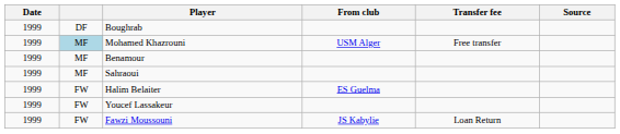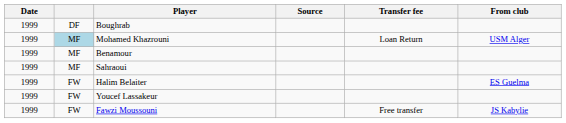 <table class="wikitable sortable" style="width:70%; text-align:center; font-size:85%; text-align:centre;">
 <tr>
 <th><strong>Date</strong></th>
 <th><strong></strong></th>
 <th><strong>Player</strong></th>
+<th><strong>Source</strong></th>
+<th><strong>Transfer fee</strong></th>
 <th><strong>From club</strong></th>
-<th><strong>Transfer fee</strong></th>
-<th><strong>Source</strong></th>
 </tr>
 <tr>
 <td>1999</td>
 <td>DF</td>
 <td align="left"> Boughrab</td>
 <td></td>
 <td></td>
 <td></td>
 </tr>
 <tr>
 <td>1999</td>
 <td style="background: lightblue;">MF</td>
 <td align="left"> Mohamed Khazrouni</td>
+<td></td>
+<td>Loan Return</td>
 <td><a href='#'>USM Alger</a></td>
-<td>Free transfer</td>
-<td></td>
 </tr>
 <tr>
 <td>1999</td>
 <td>MF</td>
 <td align="left"> Benamour</td>
 <td></td>
 <td></td>
 <td></td>
 </tr>
 <tr>
 <td>1999</td>
 <td>MF</td>
 <td align="left"> Sahraoui</td>
 <td></td>
 <td></td>
 <td></td>
 </tr>
 <tr>
 <td>1999</td>
 <td>FW</td>
 <td align="left"> Halim Belaiter</td>
-<td><a href='#'>ES Guelma</a></td>
 <td></td>
 <td></td>
+<td><a href='#'>ES Guelma</a></td>
 </tr>
 <tr>
 <td>1999</td>
 <td>FW</td>
 <td align="left"> Youcef Lassakeur</td>
 <td></td>
 <td></td>
 <td></td>
 </tr>
 <tr>
 <td>1999</td>
 <td>FW</td>
 <td align="left"> <a href='#'>Fawzi Moussouni</a></td>
+<td></td>
+<td>Free transfer</td>
 <td><a href='#'>JS Kabylie</a></td>
-<td>Loan Return</td>
-<td></td>
 </tr>
 </table>
